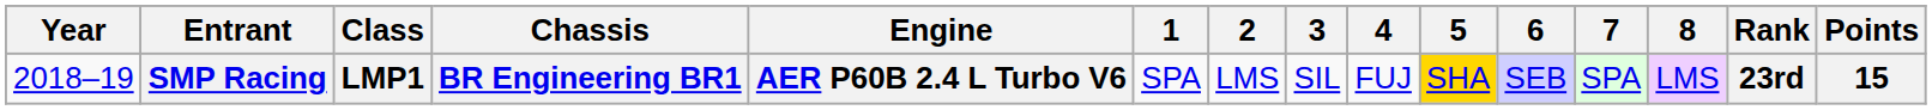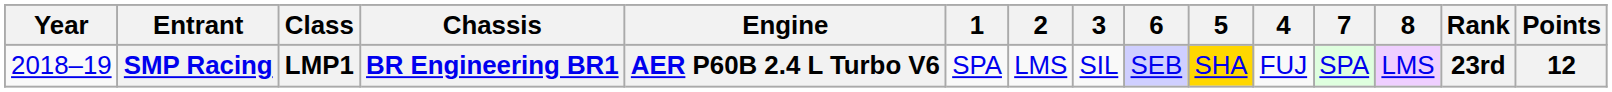 <table class="wikitable" style="text-align:center; font-size:85%">
 <tr>
 <th>Year</th>
 <th>Entrant</th>
 <th>Class</th>
 <th>Chassis</th>
 <th>Engine</th>
 <th>1</th>
 <th>2</th>
 <th>3</th>
+<th>6</th>
+<th>5</th>
 <th>4</th>
-<th>5</th>
-<th>6</th>
 <th>7</th>
 <th>8</th>
 <th>Rank</th>
 <th>Points</th>
 </tr>
 <tr>
 <td nowrap><a href='#'>2018–19</a></td>
 <th nowrap><a href='#'>SMP Racing</a></th>
 <th>LMP1</th>
 <th nowrap><a href='#'>BR Engineering BR1</a></th>
 <th nowrap><a href='#'>AER</a> P60B 2.4 L Turbo V6</th>
 <td><a href='#'>SPA</a></td>
 <td><a href='#'>LMS</a></td>
 <td><a href='#'>SIL</a></td>
+<td style="background:#CFCFFF;"><a href='#'>SEB</a><br></td>
+<td style="background: gold;"><a href='#'>SHA</a></td>
 <td><a href='#'>FUJ</a></td>
-<td style="background: gold;"><a href='#'>SHA</a></td>
-<td style="background:#CFCFFF;"><a href='#'>SEB</a><br></td>
 <td style="background:#DFFFDF;"><a href='#'>SPA</a><br></td>
 <td style="background:#EFCFFF;"><a href='#'>LMS</a><br></td>
 <th>23rd</th>
-<th>15</th>
+<th>12</th>
 </tr>
 </table>
